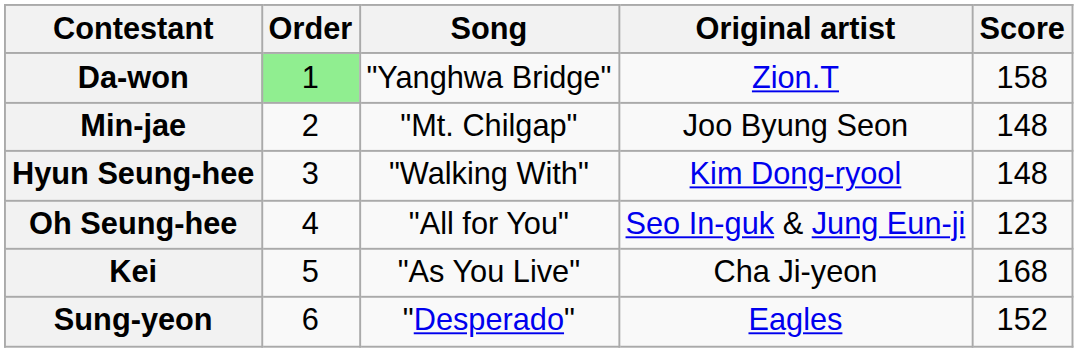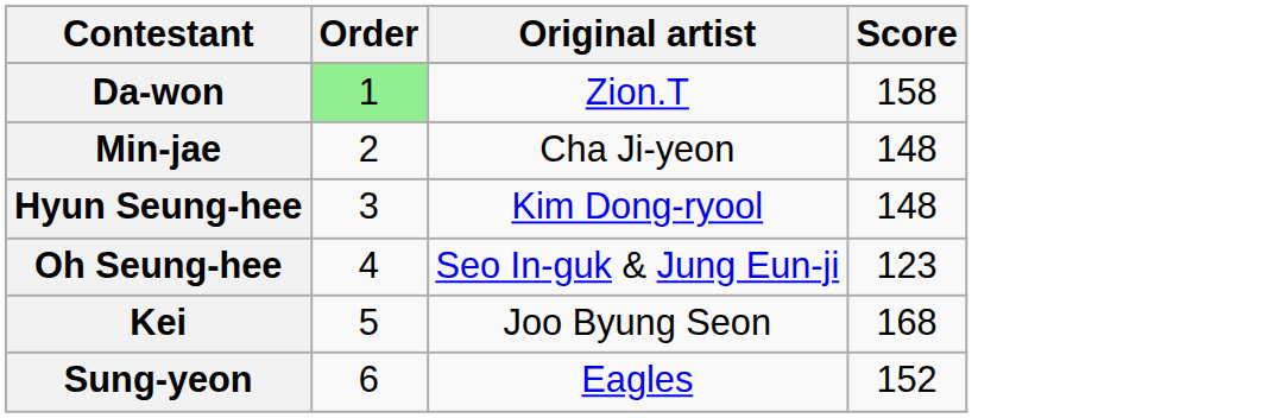 <table class="wikitable plainrowheaders" style="text-align:center">
 <tr>
 <th scope="col">Contestant</th>
 <th scope="col">Order</th>
-<th scope="col">Song</th>
 <th scope="col">Original artist</th>
 <th scope="col">Score</th>
 </tr>
 <tr>
 <th scope="row">Da-won</th>
 <td style="background: lightgreen;">1</td>
-<td>"Yanghwa Bridge"</td>
 <td><a href='#'>Zion.T</a></td>
 <td>158</td>
 </tr>
 <tr>
 <th scope="row">Min-jae</th>
 <td>2</td>
-<td>"Mt. Chilgap"</td>
-<td>Joo Byung Seon</td>
+<td>Cha Ji-yeon</td>
 <td>148</td>
 </tr>
 <tr>
 <th scope="row">Hyun Seung-hee</th>
 <td>3</td>
-<td>"Walking With"</td>
 <td><a href='#'>Kim Dong-ryool</a></td>
 <td>148</td>
 </tr>
 <tr>
 <th scope="row">Oh Seung-hee</th>
 <td>4</td>
-<td>"All for You"</td>
 <td><a href='#'>Seo In-guk</a> & <a href='#'>Jung Eun-ji</a></td>
 <td>123</td>
 </tr>
 <tr>
 <th scope="row">Kei</th>
 <td>5</td>
-<td>"As You Live"</td>
-<td>Cha Ji-yeon</td>
+<td>Joo Byung Seon</td>
 <td>168</td>
 </tr>
 <tr>
 <th scope="row">Sung-yeon</th>
 <td>6</td>
-<td>"<a href='#'>Desperado</a>"</td>
 <td><a href='#'>Eagles</a></td>
 <td>152</td>
 </tr>
 </table>
